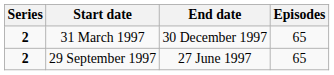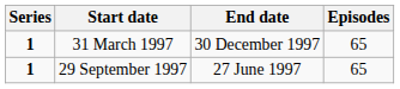 <table class="wikitable" style="text-align:center;">
 <tr>
 <th>Series</th>
 <th>Start date</th>
 <th>End date</th>
 <th>Episodes</th>
 </tr>
 <tr>
-<td><strong>2</strong></td>
+<td><strong>1</strong></td>
 <td>31 March 1997</td>
 <td>30 December 1997</td>
 <td>65</td>
 </tr>
 <tr>
-<td><strong>2</strong></td>
+<td><strong>1</strong></td>
 <td>29 September 1997</td>
 <td>27 June 1997</td>
 <td>65</td>
 </tr>
 </table>
